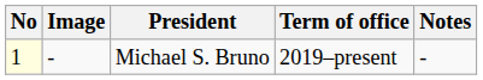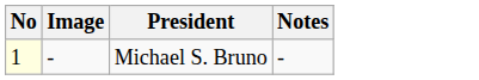 <table class="wikitable sortable">
 <tr>
 <th>No</th>
 <th>Image</th>
 <th>President</th>
-<th>Term of office</th>
 <th>Notes</th>
 </tr>
 <tr>
 <td style="background: lightyellow;">1</td>
 <td>-</td>
 <td>Michael S. Bruno</td>
-<td>2019–present</td>
 <td>-</td>
 </tr>
 </table>
